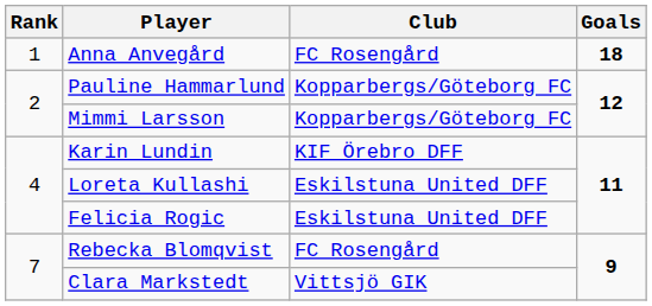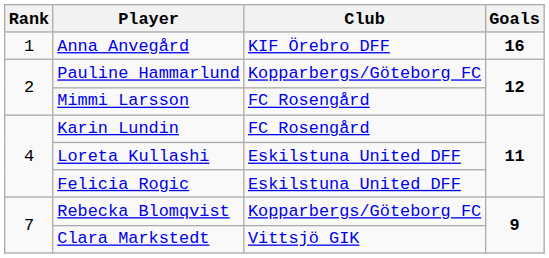 <table class="wikitable" style="text-align:center">
 <tr>
 <th>Rank</th>
 <th>Player</th>
 <th>Club</th>
 <th>Goals</th>
 </tr>
 <tr>
 <td>1</td>
 <td align="left"> <a href='#'>Anna Anvegård</a></td>
-<td align="left"><a href='#'>FC Rosengård</a></td>
-<td><strong>18</strong></td>
+<td align="left"><a href='#'>KIF Örebro DFF</a></td>
+<td><strong>16</strong></td>
 </tr>
 <tr>
 <td rowspan=2>2</td>
 <td align="left"> <a href='#'>Pauline Hammarlund</a></td>
 <td align="left"><a href='#'>Kopparbergs/Göteborg FC</a></td>
 <td rowspan=2><strong>12</strong></td>
 </tr>
 <tr>
 <td align="left"> <a href='#'>Mimmi Larsson</a></td>
-<td align="left"><a href='#'>Kopparbergs/Göteborg FC</a></td>
+<td align="left"><a href='#'>FC Rosengård</a></td>
 </tr>
 <tr>
 <td rowspan=3>4</td>
 <td align="left"> <a href='#'>Karin Lundin</a></td>
-<td align="left"><a href='#'>KIF Örebro DFF</a></td>
+<td align="left"><a href='#'>FC Rosengård</a></td>
 <td rowspan=3><strong>11</strong></td>
 </tr>
 <tr>
 <td align="left"> <a href='#'>Loreta Kullashi</a></td>
 <td align="left"><a href='#'>Eskilstuna United DFF</a></td>
 </tr>
 <tr>
 <td align="left"> <a href='#'>Felicia Rogic</a></td>
 <td align="left"><a href='#'>Eskilstuna United DFF</a></td>
 </tr>
 <tr>
 <td rowspan=2>7</td>
 <td align="left"> <a href='#'>Rebecka Blomqvist</a></td>
-<td align="left"><a href='#'>FC Rosengård</a></td>
+<td align="left"><a href='#'>Kopparbergs/Göteborg FC</a></td>
 <td rowspan=2><strong>9</strong></td>
 </tr>
 <tr>
 <td align="left"> <a href='#'>Clara Markstedt</a></td>
 <td align="left"><a href='#'>Vittsjö GIK</a></td>
 </tr>
 </table>
